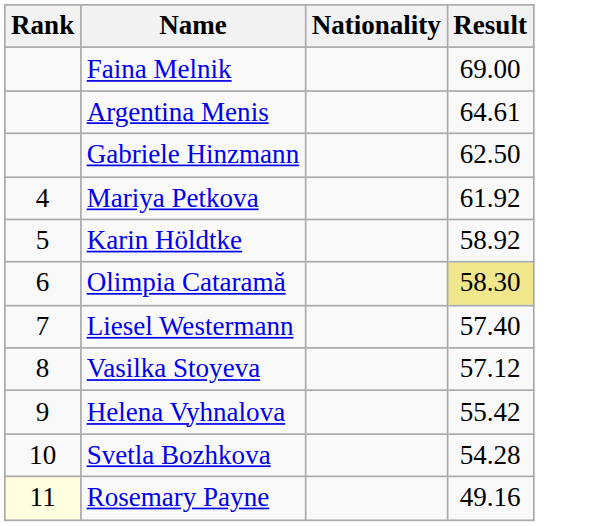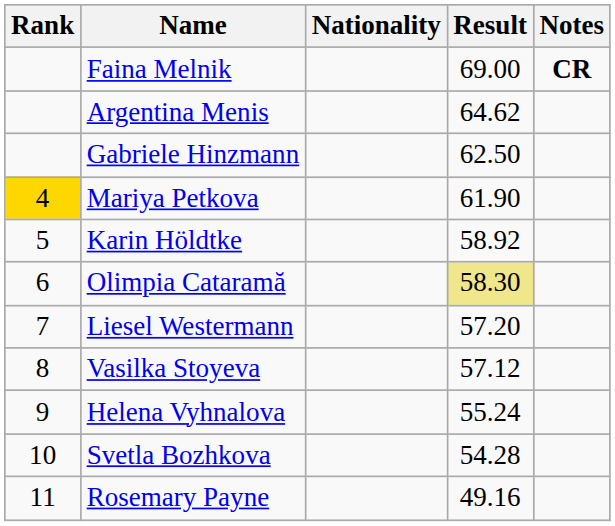 <table class="wikitable sortable" style="text-align:center">
 <tr>
 <th>Rank</th>
 <th>Name</th>
 <th>Nationality</th>
 <th>Result</th>
+<th>Notes</th>
 </tr>
 <tr>
 <td></td>
 <td align=left><a href='#'>Faina Melnik</a></td>
 <td align=left></td>
 <td>69.00</td>
+<td><strong>CR</strong></td>
 </tr>
 <tr>
 <td></td>
 <td align=left><a href='#'>Argentina Menis</a></td>
 <td align=left></td>
-<td>64.61</td>
+<td>64.62</td>
+<td></td>
 </tr>
 <tr>
 <td></td>
 <td align=left><a href='#'>Gabriele Hinzmann</a></td>
 <td align=left></td>
 <td>62.50</td>
+<td></td>
 </tr>
 <tr>
-<td>4</td>
+<td style="background: gold;">4</td>
 <td align=left><a href='#'>Mariya Petkova</a></td>
 <td align=left></td>
-<td>61.92</td>
+<td>61.90</td>
+<td></td>
 </tr>
 <tr>
 <td>5</td>
 <td align=left><a href='#'>Karin Höldtke</a></td>
 <td align=left></td>
 <td>58.92</td>
+<td></td>
 </tr>
 <tr>
 <td>6</td>
 <td align=left><a href='#'>Olimpia Cataramă</a></td>
 <td align=left></td>
 <td style="background: khaki;">58.30</td>
+<td></td>
 </tr>
 <tr>
 <td>7</td>
 <td align=left><a href='#'>Liesel Westermann</a></td>
 <td align=left></td>
-<td>57.40</td>
+<td>57.20</td>
+<td></td>
 </tr>
 <tr>
 <td>8</td>
 <td align=left><a href='#'>Vasilka Stoyeva</a></td>
 <td align=left></td>
 <td>57.12</td>
+<td></td>
 </tr>
 <tr>
 <td>9</td>
 <td align=left><a href='#'>Helena Vyhnalova</a></td>
 <td align=left></td>
-<td>55.42</td>
+<td>55.24</td>
+<td></td>
 </tr>
 <tr>
 <td>10</td>
 <td align=left><a href='#'>Svetla Bozhkova</a></td>
 <td align=left></td>
 <td>54.28</td>
+<td></td>
 </tr>
 <tr>
-<td style="background: lightyellow;">11</td>
+<td>11</td>
 <td align=left><a href='#'>Rosemary Payne</a></td>
 <td align=left></td>
 <td>49.16</td>
+<td></td>
 </tr>
 </table>
